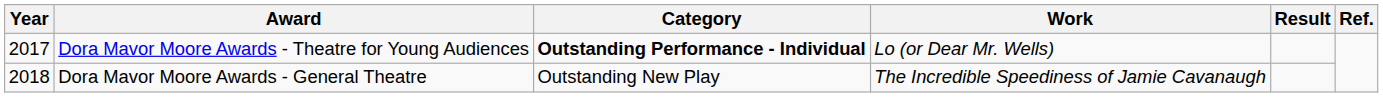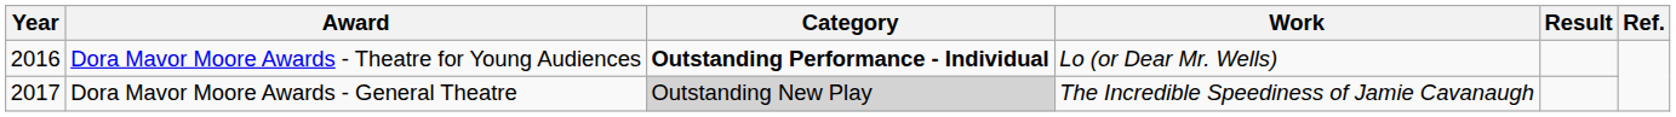 <table class="wikitable">
 <tr>
 <th>Year</th>
 <th>Award</th>
 <th>Category</th>
 <th>Work</th>
 <th>Result</th>
 <th>Ref.</th>
 </tr>
 <tr>
-<td>2017</td>
+<td>2016</td>
 <td><a href='#'>Dora Mavor Moore Awards</a> - Theatre for Young Audiences</td>
 <td><strong>Outstanding Performance - Individual</strong></td>
 <td><em>Lo (or Dear Mr. Wells)</em></td>
 <td></td>
 <td rowspan="2"></td>
 </tr>
 <tr>
-<td>2018</td>
+<td>2017</td>
 <td>Dora Mavor Moore Awards - General Theatre</td>
-<td>Outstanding New Play</td>
+<td style="background: lightgrey;">Outstanding New Play</td>
 <td><em>The Incredible Speediness of Jamie Cavanaugh</em></td>
 <td></td>
 </tr>
 </table>
